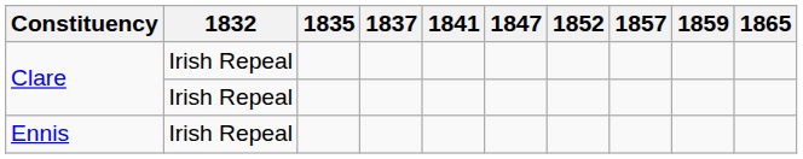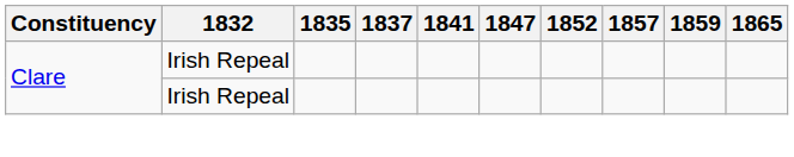 <table class=wikitable sortable>
 <tr>
 <th>Constituency</th>
 <th>1832</th>
 <th>1835</th>
 <th>1837</th>
 <th>1841</th>
 <th>1847</th>
 <th>1852</th>
 <th>1857</th>
 <th>1859</th>
 <th>1865</th>
 </tr>
 <tr>
 <td rowspan=2><a href='#'>Clare</a></td>
 <td bgcolor=>Irish Repeal</td>
 <td></td>
 <td></td>
 <td></td>
 <td></td>
 <td></td>
 <td></td>
 <td></td>
 <td></td>
 </tr>
 <tr>
 <td bgcolor=>Irish Repeal</td>
 <td></td>
 <td></td>
 <td></td>
 <td></td>
 <td></td>
 <td></td>
 <td></td>
 <td></td>
 </tr>
-<tr>
-<td><a href='#'>Ennis</a></td>
-<td bgcolor=>Irish Repeal</td>
-<td></td>
-<td></td>
-<td></td>
-<td></td>
-<td></td>
-<td></td>
-<td></td>
-<td></td>
-</tr>
 </table>
